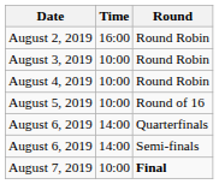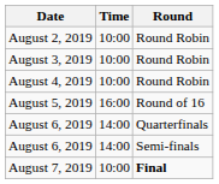 <table class="wikitable">
 <tr>
 <th>Date</th>
 <th>Time</th>
 <th>Round</th>
 </tr>
 <tr>
 <td>August 2, 2019</td>
-<td>16:00</td>
+<td>10:00</td>
 <td>Round Robin</td>
 </tr>
 <tr>
 <td>August 3, 2019</td>
 <td>10:00</td>
 <td>Round Robin</td>
 </tr>
 <tr>
 <td>August 4, 2019</td>
 <td>10:00</td>
 <td>Round Robin</td>
 </tr>
 <tr>
 <td>August 5, 2019</td>
-<td>10:00</td>
+<td>16:00</td>
 <td>Round of 16</td>
 </tr>
 <tr>
 <td>August 6, 2019</td>
 <td>14:00</td>
 <td>Quarterfinals</td>
 </tr>
 <tr>
 <td>August 6, 2019</td>
 <td>14:00</td>
 <td>Semi-finals</td>
 </tr>
 <tr>
 <td>August 7, 2019</td>
 <td>10:00</td>
 <td><strong>Final</strong></td>
 </tr>
 </table>
